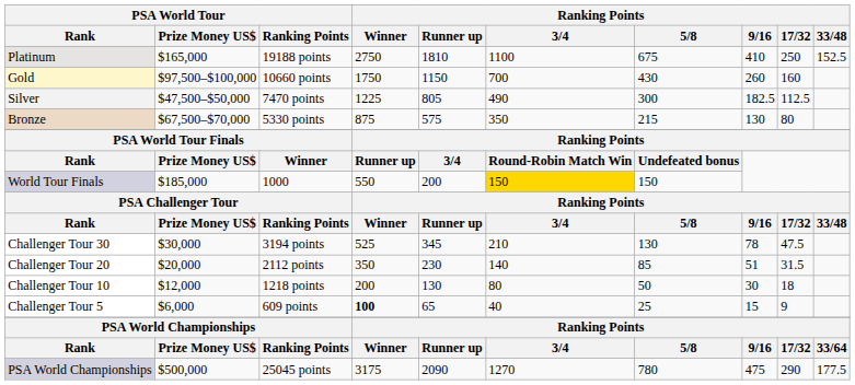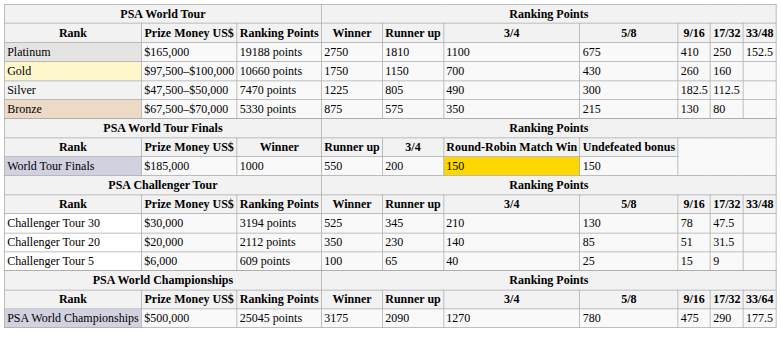 <table class="wikitable">
 <tr>
 <th colspan=3>PSA World Tour</th>
 <th colspan=7>Ranking Points</th>
 </tr>
 <tr>
 <th>Rank</th>
 <th>Prize Money US$</th>
 <th>Ranking Points</th>
 <th>Winner</th>
 <th>Runner up</th>
 <th>3/4</th>
 <th>5/8</th>
 <th>9/16</th>
 <th>17/32</th>
 <th>33/48</th>
 </tr>
 <tr>
 <td style="background:#E5E4E2;">Platinum</td>
 <td>$165,000</td>
 <td>19188 points</td>
 <td>2750</td>
 <td>1810</td>
 <td>1100</td>
 <td>675</td>
 <td>410</td>
 <td>250</td>
 <td>152.5</td>
 </tr>
 <tr>
 <td style="background:#fff7cc;">Gold</td>
 <td>$97,500–$100,000</td>
 <td>10660 points</td>
 <td>1750</td>
 <td>1150</td>
 <td>700</td>
 <td>430</td>
 <td>260</td>
 <td>160</td>
 <td></td>
 </tr>
 <tr>
 <td style="background:#f2f2f2;">Silver</td>
 <td>$47,500–$50,000</td>
 <td>7470 points</td>
 <td>1225</td>
 <td>805</td>
 <td>490</td>
 <td>300</td>
 <td>182.5</td>
 <td>112.5</td>
 <td></td>
 </tr>
 <tr>
 <td style="background:#ecd9c6;">Bronze</td>
 <td>$67,500–$70,000</td>
 <td>5330 points</td>
 <td>875</td>
 <td>575</td>
 <td>350</td>
 <td>215</td>
 <td>130</td>
 <td>80</td>
 <td></td>
 </tr>
 <tr>
 </tr>
 <tr style="background:#d1e4fd">
 <th colspan=3>PSA World Tour Finals</th>
 <th colspan=7>Ranking Points</th>
 </tr>
 <tr>
 <th>Rank</th>
 <th>Prize Money US$</th>
 <th>Winner</th>
 <th>Runner up</th>
 <th>3/4</th>
 <th>Round-Robin Match Win</th>
 <th>Undefeated bonus</th>
 </tr>
 <tr>
 <td style="background:#d1d1e0;">World Tour Finals</td>
 <td>$185,000</td>
 <td>1000</td>
 <td>550</td>
 <td>200</td>
 <td style="background: gold;">150</td>
 <td>150</td>
 </tr>
 <tr style="background:#d1e4fd">
 <th colspan=3>PSA Challenger Tour</th>
 <th colspan=7>Ranking Points</th>
 </tr>
 <tr>
 <th>Rank</th>
 <th>Prize Money US$</th>
 <th>Ranking Points</th>
 <th>Winner</th>
 <th>Runner up</th>
 <th>3/4</th>
 <th>5/8</th>
 <th>9/16</th>
 <th>17/32</th>
 <th>33/48</th>
 </tr>
 <tr>
 <td style="background:#fff;">Challenger Tour 30</td>
 <td>$30,000</td>
 <td>3194 points</td>
 <td>525</td>
 <td>345</td>
 <td>210</td>
 <td>130</td>
 <td>78</td>
 <td>47.5</td>
 <td></td>
 </tr>
 <tr>
 <td style="background:#fff;">Challenger Tour 20</td>
 <td>$20,000</td>
 <td>2112 points</td>
 <td>350</td>
 <td>230</td>
 <td>140</td>
 <td>85</td>
 <td>51</td>
 <td>31.5</td>
 <td></td>
 </tr>
 <tr>
-<td style="background:#fff;">Challenger Tour 10</td>
-<td>$12,000</td>
-<td>1218 points</td>
-<td>200</td>
-<td>130</td>
-<td>80</td>
-<td>50</td>
-<td>30</td>
-<td>18</td>
-<td></td>
-</tr>
-<tr>
 <td style="background:#fff;">Challenger Tour 5</td>
 <td>$6,000</td>
 <td>609 points</td>
-<td><strong>100</strong></td>
+<td>100</td>
 <td>65</td>
 <td>40</td>
 <td>25</td>
 <td>15</td>
 <td>9</td>
 <td></td>
 </tr>
 <tr>
 </tr>
 <tr style="background:#d1e4fd">
 <th colspan=3>PSA World Championships</th>
 <th colspan=7>Ranking Points</th>
 </tr>
 <tr>
 <th>Rank</th>
 <th>Prize Money US$</th>
 <th>Ranking Points</th>
 <th>Winner</th>
 <th>Runner up</th>
 <th>3/4</th>
 <th>5/8</th>
 <th>9/16</th>
 <th>17/32</th>
 <th>33/64</th>
 </tr>
 <tr>
 <td style="background:#d1d1e0;">PSA World Championships</td>
 <td>$500,000</td>
 <td>25045 points</td>
 <td>3175</td>
 <td>2090</td>
 <td>1270</td>
 <td>780</td>
 <td>475</td>
 <td>290</td>
 <td>177.5</td>
 </tr>
 </table>
